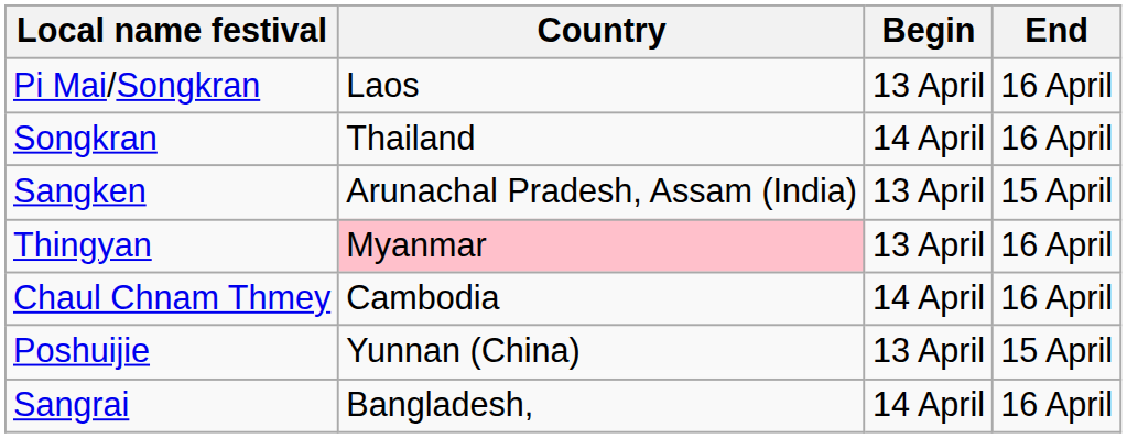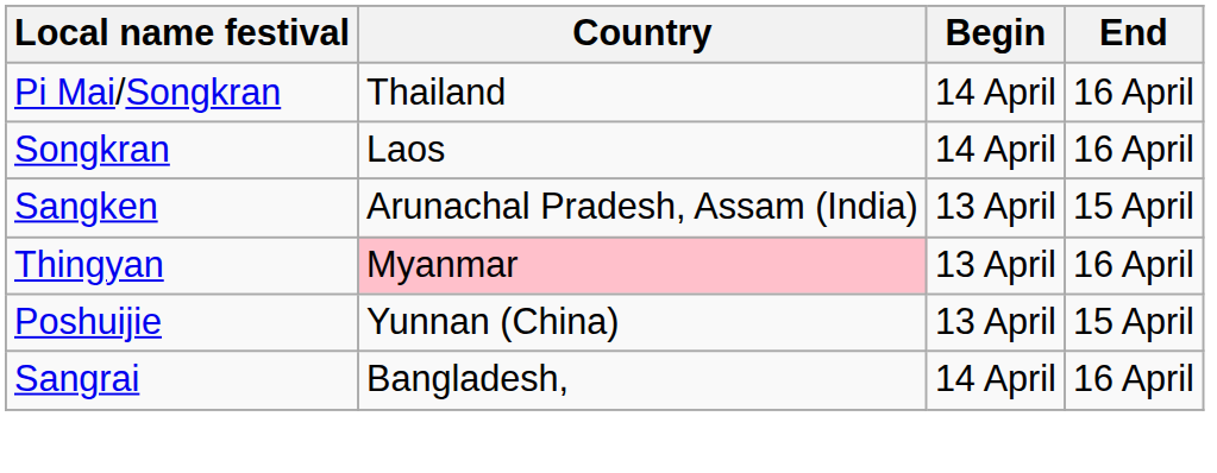 <table class="wikitable sortable">
 <tr>
 <th>Local name festival</th>
 <th>Country</th>
 <th>Begin</th>
 <th>End</th>
 </tr>
 <tr>
 <td><a href='#'>Pi Mai</a>/<a href='#'>Songkran</a></td>
-<td>Laos</td>
-<td>13 April</td>
+<td>Thailand</td>
+<td>14 April</td>
 <td>16 April</td>
 </tr>
 <tr>
 <td><a href='#'>Songkran</a></td>
-<td>Thailand</td>
+<td>Laos</td>
 <td>14 April</td>
 <td>16 April</td>
 </tr>
 <tr>
 <td><a href='#'>Sangken</a></td>
 <td>Arunachal Pradesh, Assam (India)</td>
 <td>13 April</td>
 <td>15 April</td>
 </tr>
 <tr>
 <td><a href='#'>Thingyan</a></td>
 <td style="background: pink;">Myanmar</td>
 <td>13 April</td>
 <td>16 April</td>
 </tr>
 <tr>
-<td><a href='#'>Chaul Chnam Thmey</a></td>
-<td>Cambodia</td>
-<td>14 April</td>
-<td>16 April</td>
-</tr>
-<tr>
 <td><a href='#'>Poshuijie</a></td>
 <td>Yunnan (China)</td>
 <td>13 April</td>
 <td>15 April</td>
 </tr>
 <tr>
 <td><a href='#'>Sangrai</a></td>
 <td>Bangladesh,</td>
 <td>14 April</td>
 <td>16 April</td>
 </tr>
 </table>
